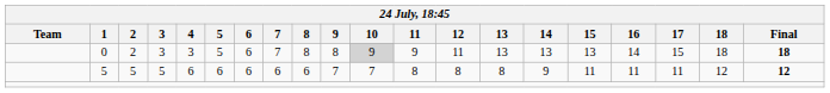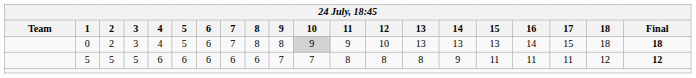 <table class=wikitable style="text-align:center; width: 55%">
 <tr>
 <th colspan=20><em>24 July, 18:45</em></th>
 </tr>
 <tr>
 <th>Team</th>
 <th>1</th>
 <th>2</th>
 <th>3</th>
 <th>4</th>
 <th>5</th>
 <th>6</th>
 <th>7</th>
 <th>8</th>
 <th>9</th>
 <th>10</th>
 <th>11</th>
 <th>12</th>
 <th>13</th>
 <th>14</th>
 <th>15</th>
 <th>16</th>
 <th>17</th>
 <th>18</th>
 <th>Final</th>
 </tr>
 <tr>
 <td align=left><strong></strong></td>
 <td>0</td>
 <td>2</td>
 <td>3</td>
-<td>3</td>
+<td>4</td>
 <td>5</td>
 <td>6</td>
 <td>7</td>
 <td>8</td>
 <td>8</td>
 <td style="background: lightgrey;">9</td>
 <td>9</td>
-<td>11</td>
+<td>10</td>
 <td>13</td>
 <td>13</td>
 <td>13</td>
 <td>14</td>
 <td>15</td>
 <td>18</td>
 <td><strong>18</strong></td>
 </tr>
 <tr>
 <td align=left></td>
 <td>5</td>
 <td>5</td>
 <td>5</td>
 <td>6</td>
 <td>6</td>
 <td>6</td>
 <td>6</td>
 <td>6</td>
 <td>7</td>
 <td>7</td>
 <td>8</td>
 <td>8</td>
 <td>8</td>
 <td>9</td>
 <td>11</td>
 <td>11</td>
 <td>11</td>
 <td>12</td>
 <td><strong>12</strong></td>
 </tr>
 <tr>
 <td colspan=20></td>
 </tr>
 </table>
